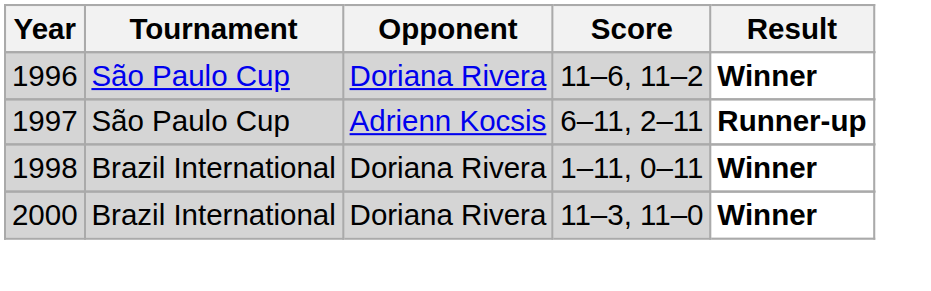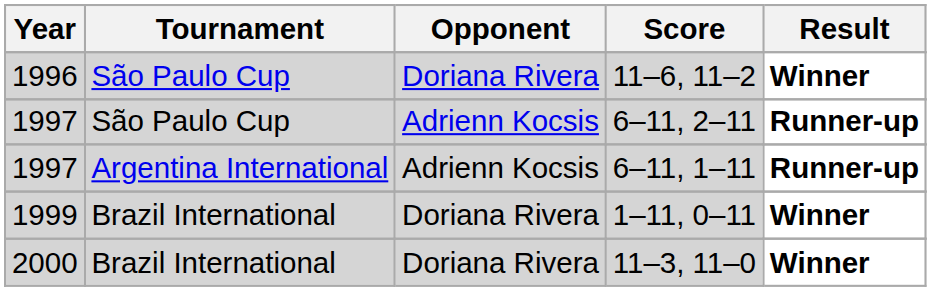 <table class="sortable wikitable" style="font-size:90%;">
 <tr>
 <th>Year</th>
 <th>Tournament</th>
 <th>Opponent</th>
 <th>Score</th>
 <th>Result</th>
 </tr>
 <tr>
 </tr>
 <tr style="background:#D5D5D5">
 <td align="center">1996</td>
 <td align="left"><a href='#'>São Paulo Cup</a></td>
 <td align="left"> <a href='#'>Doriana Rivera</a></td>
 <td align="left">11–6, 11–2</td>
 <td style="text-align:left; background:white"> <strong>Winner</strong></td>
 </tr>
 <tr>
 </tr>
 <tr style="background:#D5D5D5">
 <td align="center">1997</td>
 <td align="left">São Paulo Cup</td>
 <td align="left"> <a href='#'>Adrienn Kocsis</a></td>
 <td align="left">6–11, 2–11</td>
 <td style="text-align:left; background:white"> <strong>Runner-up</strong></td>
 </tr>
 <tr>
 </tr>
+<tr style="background:#D5D5D5">
+<td align="center">1997</td>
+<td align="left"><a href='#'>Argentina International</a></td>
+<td align="left"> Adrienn Kocsis</td>
+<td align="left">6–11, 1–11</td>
+<td style="text-align:left; background:white"> <strong>Runner-up</strong></td>
+</tr>
 <tr>
 </tr>
 <tr style="background:#D5D5D5">
-<td align="center">1998</td>
+<td align="center">1999</td>
 <td align="left">Brazil International</td>
 <td align="left"> Doriana Rivera</td>
 <td align="left">1–11, 0–11</td>
 <td style="text-align:left; background:white"> <strong>Winner</strong></td>
 </tr>
 <tr>
 </tr>
 <tr style="background:#D5D5D5">
 <td align="center">2000</td>
 <td align="left">Brazil International</td>
 <td align="left"> Doriana Rivera</td>
 <td align="left">11–3, 11–0</td>
 <td style="text-align:left; background:white"> <strong>Winner</strong></td>
 </tr>
 </table>
